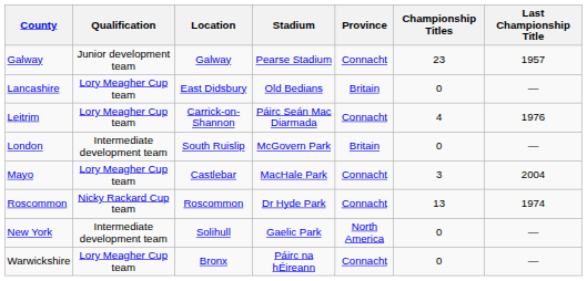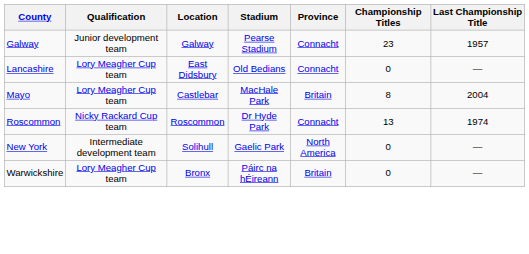 <table class="wikitable sortable" style="text-align:center">
 <tr>
 <th><a href='#'>County</a></th>
 <th>Qualification</th>
 <th>Location</th>
 <th>Stadium</th>
 <th>Province</th>
 <th>Championship Titles</th>
 <th>Last Championship Title</th>
 </tr>
 <tr>
 <td style="text-align:left"> <a href='#'>Galway</a></td>
 <td>Junior development team</td>
 <td><a href='#'>Galway</a></td>
 <td><a href='#'>Pearse Stadium</a></td>
 <td><a href='#'>Connacht</a></td>
 <td>23</td>
 <td>1957</td>
 </tr>
 <tr>
 <td style="text-align:left"> <a href='#'>Lancashire</a></td>
 <td><a href='#'>Lory Meagher Cup</a> team</td>
 <td><a href='#'>East Didsbury</a></td>
 <td><a href='#'>Old Bedians</a></td>
-<td><a href='#'>Britain</a></td>
-<td>0</td>
-<td>—</td>
-</tr>
-<tr>
-<td style="text-align:left"> <a href='#'>Leitrim</a></td>
-<td><a href='#'>Lory Meagher Cup</a> team</td>
-<td><a href='#'>Carrick-on-Shannon</a></td>
-<td><a href='#'>Páirc Seán Mac Diarmada</a></td>
 <td><a href='#'>Connacht</a></td>
-<td>4</td>
-<td>1976</td>
-</tr>
-<tr>
-<td style="text-align:left"> <a href='#'>London</a></td>
-<td>Intermediate development team</td>
-<td><a href='#'>South Ruislip</a></td>
-<td><a href='#'>McGovern Park</a></td>
-<td><a href='#'>Britain</a></td>
 <td>0</td>
 <td>—</td>
 </tr>
 <tr>
 <td style="text-align:left"> <a href='#'>Mayo</a></td>
 <td><a href='#'>Lory Meagher Cup</a> team</td>
 <td><a href='#'>Castlebar</a></td>
 <td><a href='#'>MacHale Park</a></td>
-<td><a href='#'>Connacht</a></td>
-<td>3</td>
+<td><a href='#'>Britain</a></td>
+<td>8</td>
 <td>2004</td>
 </tr>
 <tr>
 <td style="text-align:left"> <a href='#'>Roscommon</a></td>
 <td><a href='#'>Nicky Rackard Cup</a> team</td>
 <td><a href='#'>Roscommon</a></td>
 <td><a href='#'>Dr Hyde Park</a></td>
 <td><a href='#'>Connacht</a></td>
 <td>13</td>
 <td>1974</td>
 </tr>
 <tr>
 <td style="text-align:left"> <a href='#'>New York</a></td>
 <td>Intermediate development team</td>
 <td><a href='#'>Solihull</a></td>
 <td><a href='#'>Gaelic Park</a></td>
 <td><a href='#'>North America</a></td>
 <td>0</td>
 <td>—</td>
 </tr>
 <tr>
 <td style="text-align:left"> Warwickshire</td>
 <td><a href='#'>Lory Meagher Cup</a> team</td>
 <td><a href='#'>Bronx</a></td>
 <td><a href='#'>Páirc na hÉireann</a></td>
-<td><a href='#'>Connacht</a></td>
+<td><a href='#'>Britain</a></td>
 <td>0</td>
 <td>—</td>
 </tr>
 </table>
